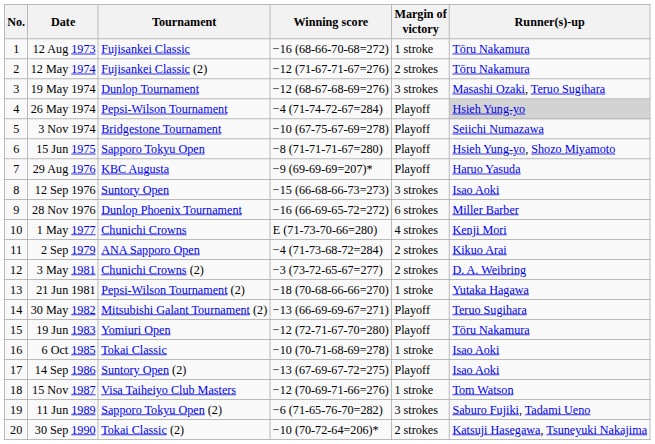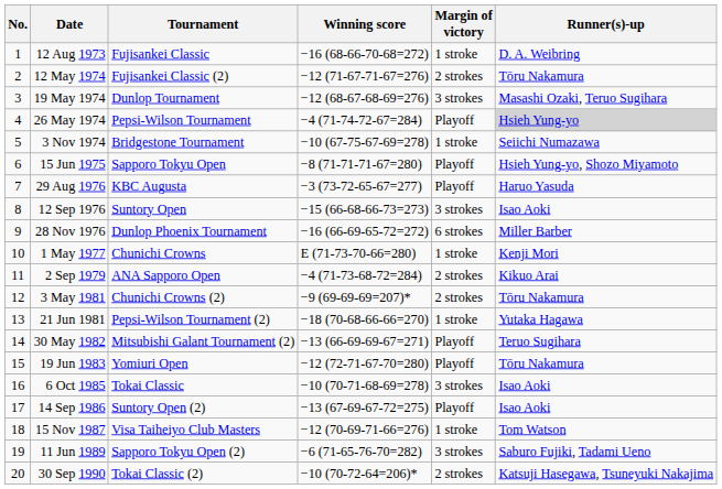 <table class="wikitable" style="font-size:95%;">
 <tr>
 <th>No.</th>
 <th>Date</th>
 <th>Tournament</th>
 <th>Winning score</th>
 <th>Margin of<br>victory</th>
 <th>Runner(s)-up</th>
 </tr>
 <tr>
 <td align=center>1</td>
 <td align="right">12 Aug <a href='#'>1973</a></td>
 <td><a href='#'>Fujisankei Classic</a></td>
 <td>−16 (68-66-70-68=272)</td>
 <td>1 stroke</td>
-<td> <a href='#'>Tōru Nakamura</a></td>
+<td> <a href='#'>D. A. Weibring</a></td>
 </tr>
 <tr>
 <td align=center>2</td>
 <td align="right">12 May <a href='#'>1974</a></td>
 <td><a href='#'>Fujisankei Classic</a> (2)</td>
 <td>−12 (71-67-71-67=276)</td>
 <td>2 strokes</td>
 <td> <a href='#'>Tōru Nakamura</a></td>
 </tr>
 <tr>
 <td align=center>3</td>
 <td align="right">19 May 1974</td>
 <td><a href='#'>Dunlop Tournament</a></td>
 <td>−12 (68-67-68-69=276)</td>
 <td>3 strokes</td>
 <td> <a href='#'>Masashi Ozaki</a>,  <a href='#'>Teruo Sugihara</a></td>
 </tr>
 <tr>
 <td align=center>4</td>
 <td align="right">26 May 1974</td>
 <td><a href='#'>Pepsi-Wilson Tournament</a></td>
 <td>−4 (71-74-72-67=284)</td>
 <td>Playoff</td>
 <td style="background: lightgrey;"> <a href='#'>Hsieh Yung-yo</a></td>
 </tr>
 <tr>
 <td align=center>5</td>
 <td align="right">3 Nov 1974</td>
 <td><a href='#'>Bridgestone Tournament</a></td>
 <td>−10 (67-75-67-69=278)</td>
-<td>Playoff</td>
+<td>1 stroke</td>
 <td> <a href='#'>Seiichi Numazawa</a></td>
 </tr>
 <tr>
 <td align=center>6</td>
 <td align="right">15 Jun <a href='#'>1975</a></td>
 <td><a href='#'>Sapporo Tokyu Open</a></td>
 <td>−8 (71-71-71-67=280)</td>
 <td>Playoff</td>
 <td> <a href='#'>Hsieh Yung-yo</a>,  <a href='#'>Shozo Miyamoto</a></td>
 </tr>
 <tr>
 <td align=center>7</td>
 <td align="right">29 Aug <a href='#'>1976</a></td>
 <td><a href='#'>KBC Augusta</a></td>
-<td>−9 (69-69-69=207)*</td>
+<td>−3 (73-72-65-67=277)</td>
 <td>Playoff</td>
 <td> <a href='#'>Haruo Yasuda</a></td>
 </tr>
 <tr>
 <td align=center>8</td>
 <td align="right">12 Sep 1976</td>
 <td><a href='#'>Suntory Open</a></td>
 <td>−15 (66-68-66-73=273)</td>
 <td>3 strokes</td>
 <td> <a href='#'>Isao Aoki</a></td>
 </tr>
 <tr>
 <td align=center>9</td>
 <td align="right">28 Nov 1976</td>
 <td><a href='#'>Dunlop Phoenix Tournament</a></td>
 <td>−16 (66-69-65-72=272)</td>
 <td>6 strokes</td>
 <td> <a href='#'>Miller Barber</a></td>
 </tr>
 <tr>
 <td align=center>10</td>
 <td align="right">1 May <a href='#'>1977</a></td>
 <td><a href='#'>Chunichi Crowns</a></td>
 <td>E (71-73-70-66=280)</td>
-<td>4 strokes</td>
+<td>1 stroke</td>
 <td> <a href='#'>Kenji Mori</a></td>
 </tr>
 <tr>
 <td align=center>11</td>
 <td align="right">2 Sep <a href='#'>1979</a></td>
 <td><a href='#'>ANA Sapporo Open</a></td>
 <td>−4 (71-73-68-72=284)</td>
 <td>2 strokes</td>
 <td> <a href='#'>Kikuo Arai</a></td>
 </tr>
 <tr>
 <td align=center>12</td>
 <td align="right">3 May <a href='#'>1981</a></td>
 <td><a href='#'>Chunichi Crowns</a> (2)</td>
-<td>−3 (73-72-65-67=277)</td>
+<td>−9 (69-69-69=207)*</td>
 <td>2 strokes</td>
-<td> <a href='#'>D. A. Weibring</a></td>
+<td> <a href='#'>Tōru Nakamura</a></td>
 </tr>
 <tr>
 <td align=center>13</td>
 <td align="right">21 Jun 1981</td>
 <td><a href='#'>Pepsi-Wilson Tournament</a> (2)</td>
 <td>−18 (70-68-66-66=270)</td>
 <td>1 stroke</td>
 <td> <a href='#'>Yutaka Hagawa</a></td>
 </tr>
 <tr>
 <td align=center>14</td>
 <td align="right">30 May <a href='#'>1982</a></td>
 <td><a href='#'>Mitsubishi Galant Tournament</a> (2)</td>
 <td>−13 (66-69-69-67=271)</td>
 <td>Playoff</td>
 <td> <a href='#'>Teruo Sugihara</a></td>
 </tr>
 <tr>
 <td align=center>15</td>
 <td align="right">19 Jun <a href='#'>1983</a></td>
 <td><a href='#'>Yomiuri Open</a></td>
 <td>−12 (72-71-67-70=280)</td>
 <td>Playoff</td>
 <td> <a href='#'>Tōru Nakamura</a></td>
 </tr>
 <tr>
 <td align=center>16</td>
 <td align="right">6 Oct <a href='#'>1985</a></td>
 <td><a href='#'>Tokai Classic</a></td>
 <td>−10 (70-71-68-69=278)</td>
-<td>1 stroke</td>
+<td>3 strokes</td>
 <td> <a href='#'>Isao Aoki</a></td>
 </tr>
 <tr>
 <td align=center>17</td>
 <td align="right">14 Sep <a href='#'>1986</a></td>
 <td><a href='#'>Suntory Open</a> (2)</td>
 <td>−13 (67-69-67-72=275)</td>
 <td>Playoff</td>
 <td> <a href='#'>Isao Aoki</a></td>
 </tr>
 <tr>
 <td align=center>18</td>
 <td align="right">15 Nov <a href='#'>1987</a></td>
 <td><a href='#'>Visa Taiheiyo Club Masters</a></td>
 <td>−12 (70-69-71-66=276)</td>
 <td>1 stroke</td>
 <td> <a href='#'>Tom Watson</a></td>
 </tr>
 <tr>
 <td align=center>19</td>
 <td align="right">11 Jun <a href='#'>1989</a></td>
 <td><a href='#'>Sapporo Tokyu Open</a> (2)</td>
 <td>−6 (71-65-76-70=282)</td>
 <td>3 strokes</td>
 <td> <a href='#'>Saburo Fujiki</a>,  <a href='#'>Tadami Ueno</a></td>
 </tr>
 <tr>
 <td align=center>20</td>
 <td align="right">30 Sep <a href='#'>1990</a></td>
 <td><a href='#'>Tokai Classic</a> (2)</td>
 <td>−10 (70-72-64=206)*</td>
 <td>2 strokes</td>
 <td> <a href='#'>Katsuji Hasegawa</a>,  <a href='#'>Tsuneyuki Nakajima</a></td>
 </tr>
 </table>
